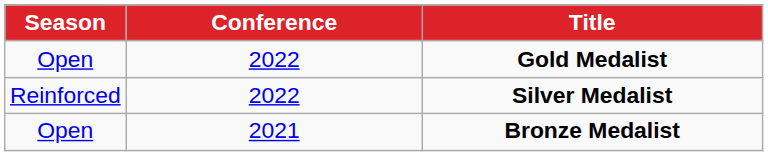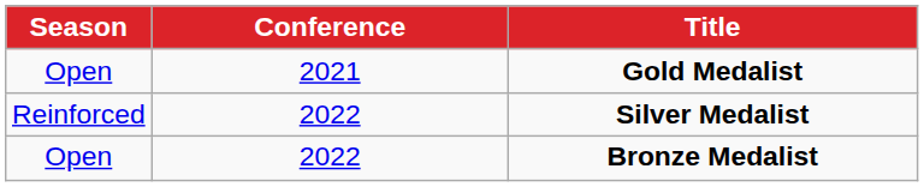 <table class="wikitable">
 <tr>
 <th width=70px style="background:#DC2329; color:white; text-align: center"><strong>Season</strong></th>
 <th width=200px style="background:#DC2329; color:white">Conference</th>
 <th width=230px style="background:#DC2329; color:white">Title</th>
 </tr>
 <tr style="text-align:center;">
 <td><a href='#'>Open</a></td>
-<td><a href='#'>2022</a></td>
+<td><a href='#'>2021</a></td>
 <td><strong>Gold Medalist</strong></td>
 </tr>
 <tr style="text-align:center;">
 <td><a href='#'>Reinforced</a></td>
 <td><a href='#'>2022</a></td>
 <td><strong>Silver Medalist</strong></td>
 </tr>
 <tr style="text-align:center;">
 <td><a href='#'>Open</a></td>
-<td><a href='#'>2021</a></td>
+<td><a href='#'>2022</a></td>
 <td><strong>Bronze Medalist</strong></td>
 </tr>
 </table>
